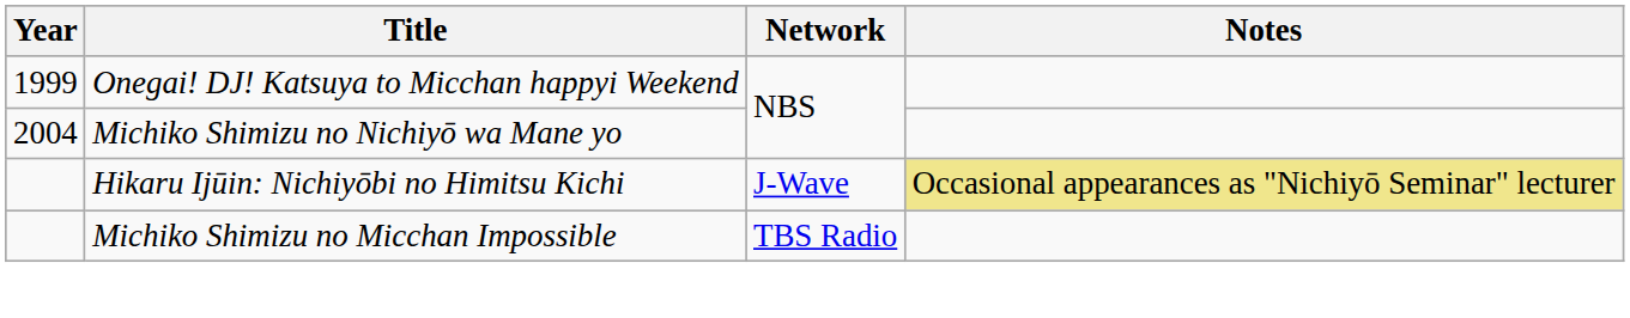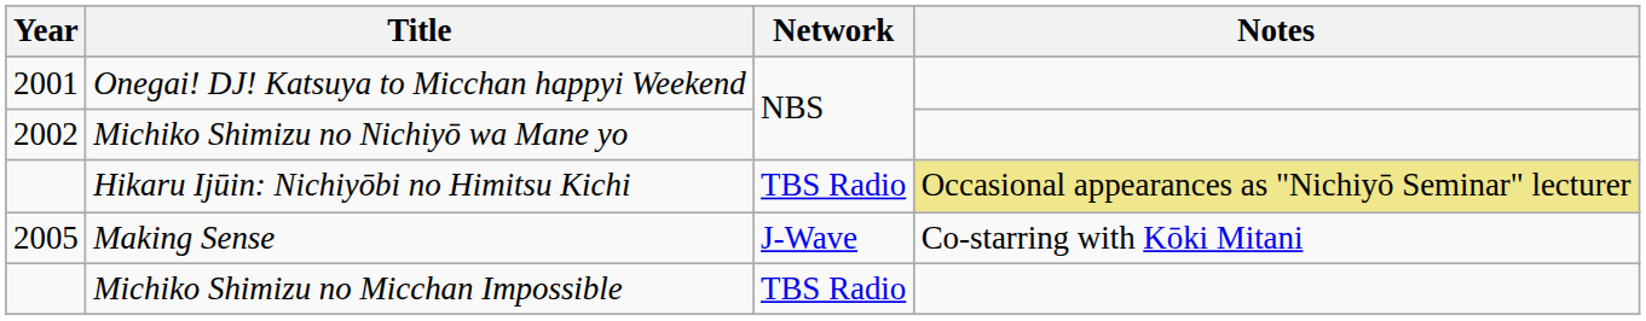 <table class="wikitable">
 <tr>
 <th>Year</th>
 <th>Title</th>
 <th>Network</th>
 <th>Notes</th>
 </tr>
 <tr>
-<td>1999</td>
+<td>2001</td>
 <td><em>Onegai! DJ! Katsuya to Micchan happyi Weekend</em></td>
 <td rowspan="2">NBS</td>
 <td></td>
 </tr>
 <tr>
-<td>2004</td>
+<td>2002</td>
 <td><em>Michiko Shimizu no Nichiyō wa Mane yo</em></td>
 <td></td>
 </tr>
 <tr>
 <td></td>
 <td><em>Hikaru Ijūin: Nichiyōbi no Himitsu Kichi</em></td>
+<td><a href='#'>TBS Radio</a></td>
+<td style="background: khaki;">Occasional appearances as "Nichiyō Seminar" lecturer</td>
+</tr>
+<tr>
+<td>2005</td>
+<td><em>Making Sense</em></td>
 <td><a href='#'>J-Wave</a></td>
-<td style="background: khaki;">Occasional appearances as "Nichiyō Seminar" lecturer</td>
+<td>Co-starring with <a href='#'>Kōki Mitani</a></td>
 </tr>
 <tr>
 <td></td>
 <td><em>Michiko Shimizu no Micchan Impossible</em></td>
 <td><a href='#'>TBS Radio</a></td>
 <td></td>
 </tr>
 </table>
